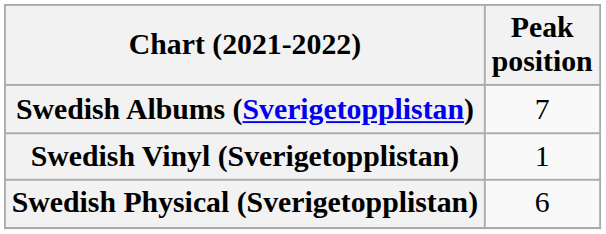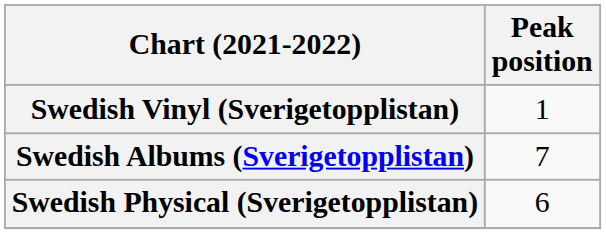 <table class="wikitable plainrowheaders" style="text-align:center">
 <tr>
 <th scope="col">Chart (2021-2022)</th>
 <th scope="col">Peak<br>position</th>
 </tr>
 <tr>
+<th scope="row">Swedish Vinyl (Sverigetopplistan)</th>
+<td>1</td>
+</tr>
+<tr>
 <th scope="row">Swedish Albums (<a href='#'>Sverigetopplistan</a>)</th>
 <td>7</td>
-</tr>
-<tr>
-<th scope="row">Swedish Vinyl (Sverigetopplistan)</th>
-<td>1</td>
 </tr>
 <tr>
 <th scope="row">Swedish Physical (Sverigetopplistan)</th>
 <td>6</td>
 </tr>
 <tr>
 </tr>
 </table>
